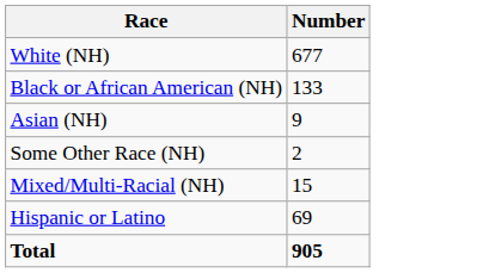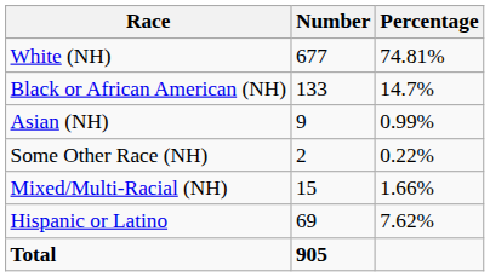 <table class="wikitable">
 <tr>
 <th>Race</th>
 <th>Number</th>
+<th>Percentage</th>
 </tr>
 <tr>
 <td><a href='#'>White</a> (NH)</td>
 <td>677</td>
+<td>74.81%</td>
 </tr>
 <tr>
 <td><a href='#'>Black or African American</a> (NH)</td>
 <td>133</td>
+<td>14.7%</td>
 </tr>
 <tr>
 <td><a href='#'>Asian</a> (NH)</td>
 <td>9</td>
+<td>0.99%</td>
 </tr>
 <tr>
 <td>Some Other Race (NH)</td>
 <td>2</td>
+<td>0.22%</td>
 </tr>
 <tr>
 <td><a href='#'>Mixed/Multi-Racial</a> (NH)</td>
 <td>15</td>
+<td>1.66%</td>
 </tr>
 <tr>
 <td><a href='#'>Hispanic or Latino</a></td>
 <td>69</td>
+<td>7.62%</td>
 </tr>
 <tr>
 <td><strong>Total</strong></td>
 <td><strong>905</strong></td>
+<td></td>
 </tr>
 </table>
